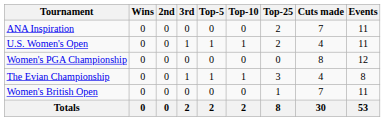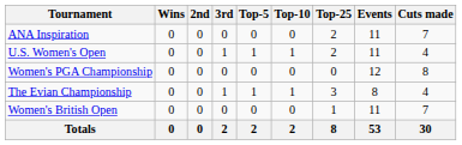 <table class=wikitable style=text-align:center>
 <tr>
 <th>Tournament</th>
 <th>Wins</th>
 <th>2nd</th>
 <th>3rd</th>
 <th>Top-5</th>
 <th>Top-10</th>
 <th>Top-25</th>
+<th>Events</th>
 <th>Cuts made</th>
-<th>Events</th>
 </tr>
 <tr>
 <td align=left><a href='#'>ANA Inspiration</a></td>
 <td>0</td>
 <td>0</td>
 <td>0</td>
 <td>0</td>
 <td>0</td>
 <td>2</td>
+<td>11</td>
 <td>7</td>
-<td>11</td>
 </tr>
 <tr>
 <td align=left><a href='#'>U.S. Women's Open</a></td>
 <td>0</td>
 <td>0</td>
 <td>1</td>
 <td>1</td>
 <td>1</td>
 <td>2</td>
+<td>11</td>
 <td>4</td>
-<td>11</td>
 </tr>
 <tr>
 <td align=left><a href='#'>Women's PGA Championship</a></td>
 <td>0</td>
 <td>0</td>
 <td>0</td>
 <td>0</td>
 <td>0</td>
 <td>0</td>
+<td>12</td>
 <td>8</td>
-<td>12</td>
 </tr>
 <tr>
 <td align=left><a href='#'>The Evian Championship</a></td>
 <td>0</td>
 <td>0</td>
 <td>1</td>
 <td>1</td>
 <td>1</td>
 <td>3</td>
+<td>8</td>
 <td>4</td>
-<td>8</td>
 </tr>
 <tr>
 <td align=left><a href='#'>Women's British Open</a></td>
 <td>0</td>
 <td>0</td>
 <td>0</td>
 <td>0</td>
 <td>0</td>
 <td>1</td>
+<td>11</td>
 <td>7</td>
-<td>11</td>
 </tr>
 <tr>
 <th>Totals</th>
 <th>0</th>
 <th>0</th>
 <th>2</th>
 <th>2</th>
 <th>2</th>
 <th>8</th>
+<th>53</th>
 <th>30</th>
-<th>53</th>
 </tr>
 </table>
